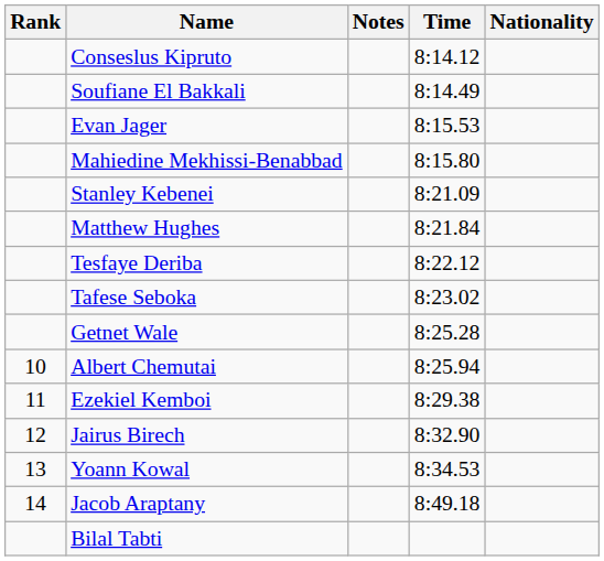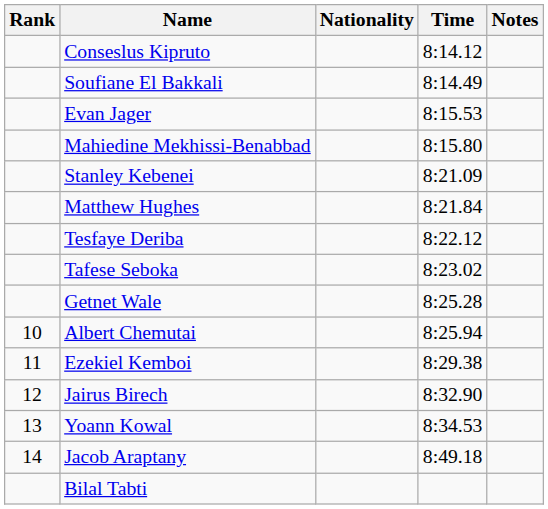 <table class="wikitable sortable" style="text-align:center">
 <tr>
 <th data-sort-type="number">Rank</th>
 <th>Name</th>
+<th>Nationality</th>
+<th>Time</th>
 <th>Notes</th>
-<th>Time</th>
-<th>Nationality</th>
 </tr>
 <tr>
 <td></td>
 <td align=left><a href='#'>Conseslus Kipruto</a></td>
+<td align=left></td>
+<td>8:14.12</td>
 <td></td>
-<td>8:14.12</td>
-<td align=left></td>
 </tr>
 <tr>
 <td></td>
 <td align=left><a href='#'>Soufiane El Bakkali</a></td>
+<td align=left></td>
+<td>8:14.49</td>
 <td></td>
-<td>8:14.49</td>
-<td align=left></td>
 </tr>
 <tr>
 <td></td>
 <td align=left><a href='#'>Evan Jager</a></td>
+<td align=left></td>
+<td>8:15.53</td>
 <td></td>
-<td>8:15.53</td>
-<td align=left></td>
 </tr>
 <tr>
 <td></td>
 <td align=left><a href='#'>Mahiedine Mekhissi-Benabbad</a></td>
+<td align=left></td>
+<td>8:15.80</td>
 <td></td>
-<td>8:15.80</td>
-<td align=left></td>
 </tr>
 <tr>
 <td></td>
 <td align=left><a href='#'>Stanley Kebenei</a></td>
+<td align=left></td>
+<td>8:21.09</td>
 <td></td>
-<td>8:21.09</td>
-<td align=left></td>
 </tr>
 <tr>
 <td></td>
 <td align=left><a href='#'>Matthew Hughes</a></td>
+<td align=left></td>
+<td>8:21.84</td>
 <td></td>
-<td>8:21.84</td>
-<td align=left></td>
 </tr>
 <tr>
 <td></td>
 <td align=left><a href='#'>Tesfaye Deriba</a></td>
+<td align=left></td>
+<td>8:22.12</td>
 <td></td>
-<td>8:22.12</td>
-<td align=left></td>
 </tr>
 <tr>
 <td></td>
 <td align=left><a href='#'>Tafese Seboka</a></td>
+<td align=left></td>
+<td>8:23.02</td>
 <td></td>
-<td>8:23.02</td>
-<td align=left></td>
 </tr>
 <tr>
 <td></td>
 <td align=left><a href='#'>Getnet Wale</a></td>
+<td align=left></td>
+<td>8:25.28</td>
 <td></td>
-<td>8:25.28</td>
-<td align=left></td>
 </tr>
 <tr>
 <td>10</td>
 <td align=left><a href='#'>Albert Chemutai</a></td>
+<td align=left></td>
+<td>8:25.94</td>
 <td></td>
-<td>8:25.94</td>
-<td align=left></td>
 </tr>
 <tr>
 <td>11</td>
 <td align=left><a href='#'>Ezekiel Kemboi</a></td>
+<td align=left></td>
+<td>8:29.38</td>
 <td></td>
-<td>8:29.38</td>
-<td align=left></td>
 </tr>
 <tr>
 <td>12</td>
 <td align=left><a href='#'>Jairus Birech</a></td>
+<td align=left></td>
+<td>8:32.90</td>
 <td></td>
-<td>8:32.90</td>
-<td align=left></td>
 </tr>
 <tr>
 <td>13</td>
 <td align=left><a href='#'>Yoann Kowal</a></td>
+<td align=left></td>
+<td>8:34.53</td>
 <td></td>
-<td>8:34.53</td>
-<td align=left></td>
 </tr>
 <tr>
 <td>14</td>
 <td align=left><a href='#'>Jacob Araptany</a></td>
+<td align=left></td>
+<td>8:49.18</td>
 <td></td>
-<td>8:49.18</td>
-<td align=left></td>
 </tr>
 <tr>
 <td></td>
 <td align=left><a href='#'>Bilal Tabti</a></td>
+<td align=left></td>
 <td></td>
 <td></td>
-<td align=left></td>
 </tr>
 </table>
